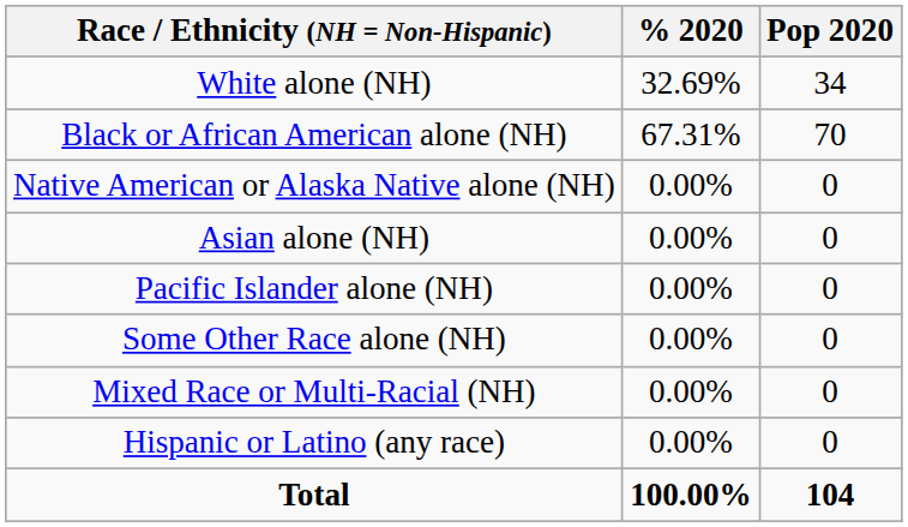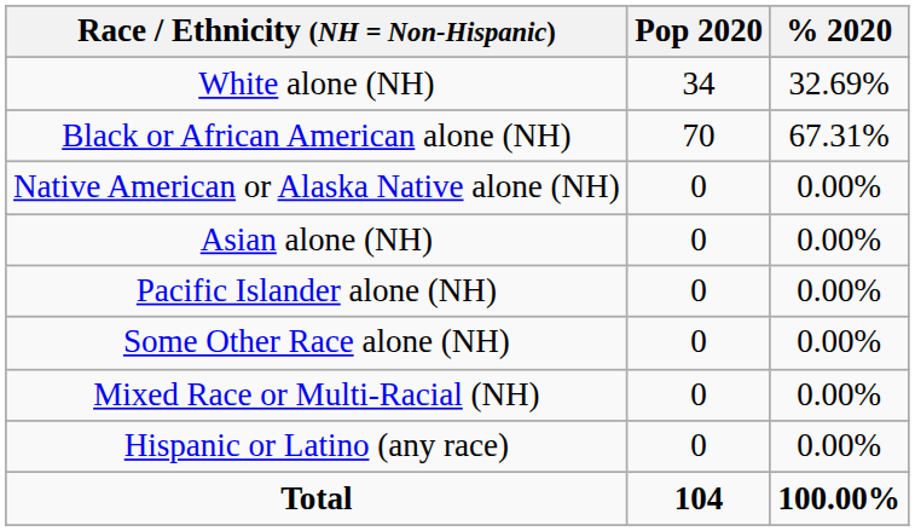 <table class="wikitable" style="text-align:center;">
 <tr>
 <th>Race / Ethnicity <small>(<em>NH = Non-Hispanic</em>)</small></th>
+<th>Pop 2020</th>
 <th>% 2020</th>
-<th>Pop 2020</th>
 </tr>
 <tr>
 <td><a href='#'>White</a> alone (NH)</td>
+<td>34</td>
 <td>32.69%</td>
-<td>34</td>
 </tr>
 <tr>
 <td><a href='#'>Black or African American</a> alone (NH)</td>
+<td>70</td>
 <td>67.31%</td>
-<td>70</td>
 </tr>
 <tr>
 <td><a href='#'>Native American</a> or <a href='#'>Alaska Native</a> alone (NH)</td>
+<td>0</td>
 <td>0.00%</td>
-<td>0</td>
 </tr>
 <tr>
 <td><a href='#'>Asian</a> alone (NH)</td>
+<td>0</td>
 <td>0.00%</td>
-<td>0</td>
 </tr>
 <tr>
 <td><a href='#'>Pacific Islander</a> alone (NH)</td>
+<td>0</td>
 <td>0.00%</td>
-<td>0</td>
 </tr>
 <tr>
 <td><a href='#'>Some Other Race</a> alone (NH)</td>
+<td>0</td>
 <td>0.00%</td>
-<td>0</td>
 </tr>
 <tr>
 <td><a href='#'>Mixed Race or Multi-Racial</a> (NH)</td>
+<td>0</td>
 <td>0.00%</td>
-<td>0</td>
 </tr>
 <tr>
 <td><a href='#'>Hispanic or Latino</a> (any race)</td>
+<td>0</td>
 <td>0.00%</td>
-<td>0</td>
 </tr>
 <tr>
 <td><strong>Total</strong></td>
+<td><strong>104</strong></td>
 <td><strong>100.00%</strong></td>
-<td><strong>104</strong></td>
 </tr>
 </table>
